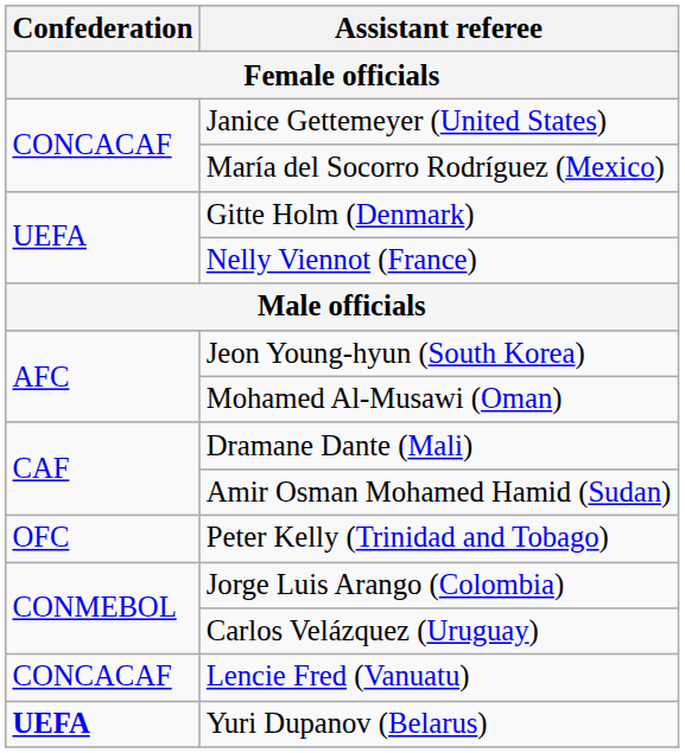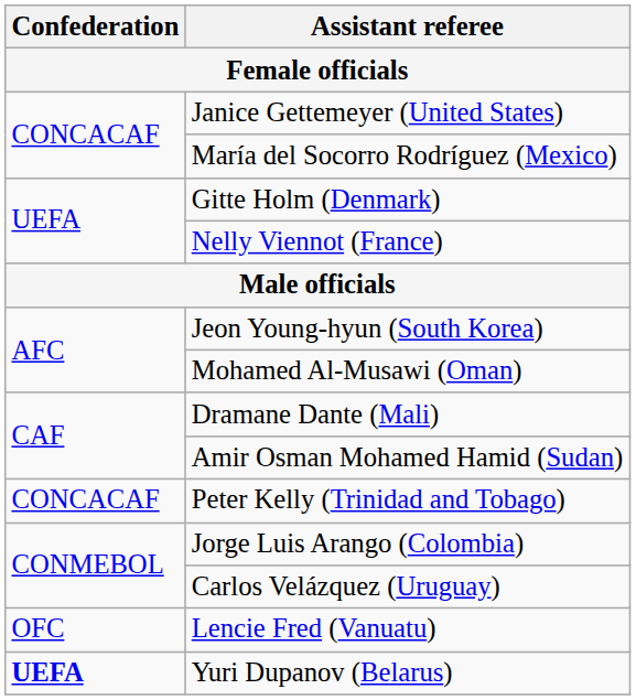 <table class="wikitable">
 <tr>
 <th>Confederation</th>
 <th>Assistant referee</th>
 </tr>
 <tr>
 <td colspan="3" style="text-align:center; background:whitesmoke;"><strong>Female officials</strong></td>
 </tr>
 <tr>
 <td rowspan="2"><a href='#'>CONCACAF</a></td>
 <td>Janice Gettemeyer (<a href='#'>United States</a>)</td>
 </tr>
 <tr>
 <td>María del Socorro Rodríguez (<a href='#'>Mexico</a>)</td>
 </tr>
 <tr>
 <td rowspan="2"><a href='#'>UEFA</a></td>
 <td>Gitte Holm (<a href='#'>Denmark</a>)</td>
 </tr>
 <tr>
 <td><a href='#'>Nelly Viennot</a> (<a href='#'>France</a>)</td>
 </tr>
 <tr>
 <td colspan="3" style="text-align:center; background:whitesmoke;"><strong>Male officials</strong></td>
 </tr>
 <tr>
 <td rowspan="2"><a href='#'>AFC</a></td>
 <td>Jeon Young-hyun (<a href='#'>South Korea</a>)</td>
 </tr>
 <tr>
 <td>Mohamed Al-Musawi (<a href='#'>Oman</a>)</td>
 </tr>
 <tr>
 <td rowspan="2"><a href='#'>CAF</a></td>
 <td>Dramane Dante (<a href='#'>Mali</a>)</td>
 </tr>
 <tr>
 <td>Amir Osman Mohamed Hamid (<a href='#'>Sudan</a>)</td>
 </tr>
 <tr>
-<td><a href='#'>OFC</a></td>
+<td><a href='#'>CONCACAF</a></td>
 <td>Peter Kelly (<a href='#'>Trinidad and Tobago</a>)</td>
 </tr>
 <tr>
 <td rowspan="2"><a href='#'>CONMEBOL</a></td>
 <td>Jorge Luis Arango (<a href='#'>Colombia</a>)</td>
 </tr>
 <tr>
 <td>Carlos Velázquez (<a href='#'>Uruguay</a>)</td>
 </tr>
 <tr>
-<td><a href='#'>CONCACAF</a></td>
+<td><a href='#'>OFC</a></td>
 <td><a href='#'>Lencie Fred</a> (<a href='#'>Vanuatu</a>)</td>
 </tr>
 <tr>
 <td><strong><a href='#'>UEFA</a></strong></td>
 <td>Yuri Dupanov (<a href='#'>Belarus</a>)</td>
 </tr>
 </table>
